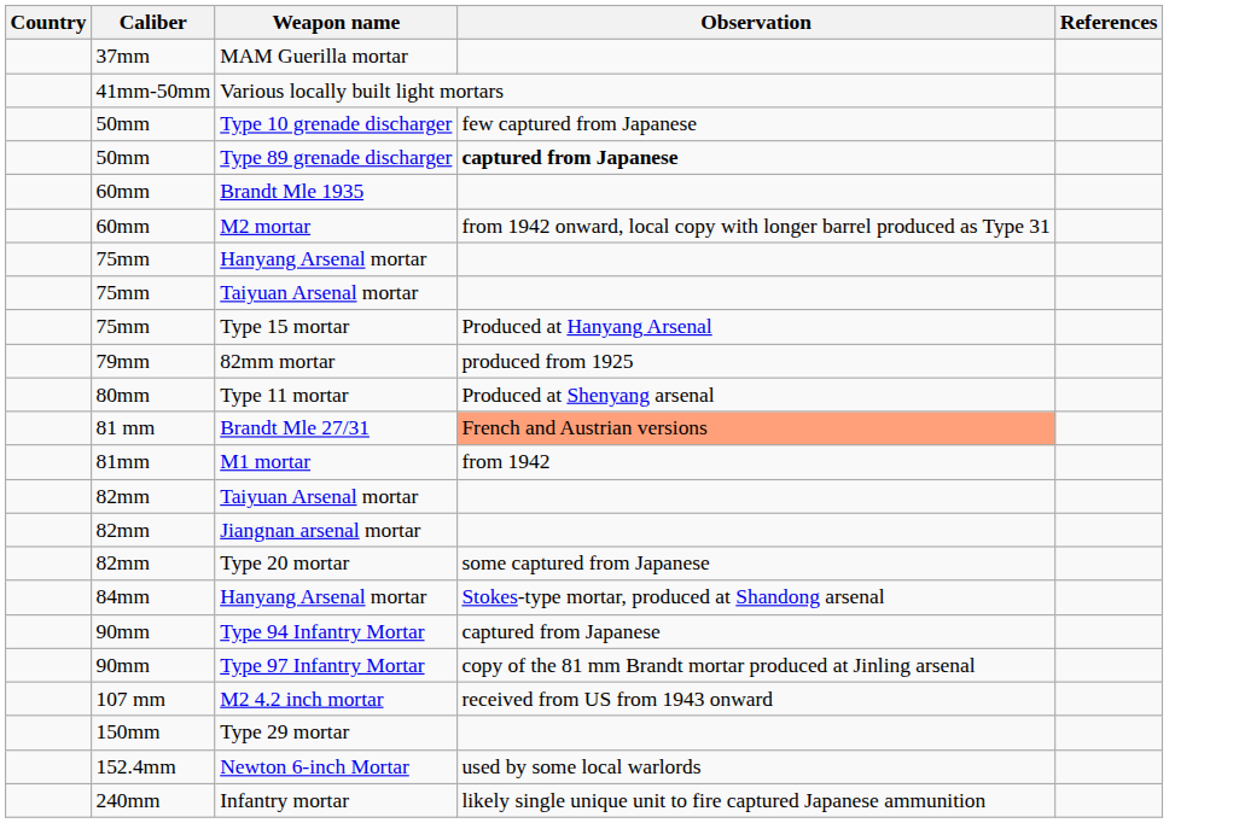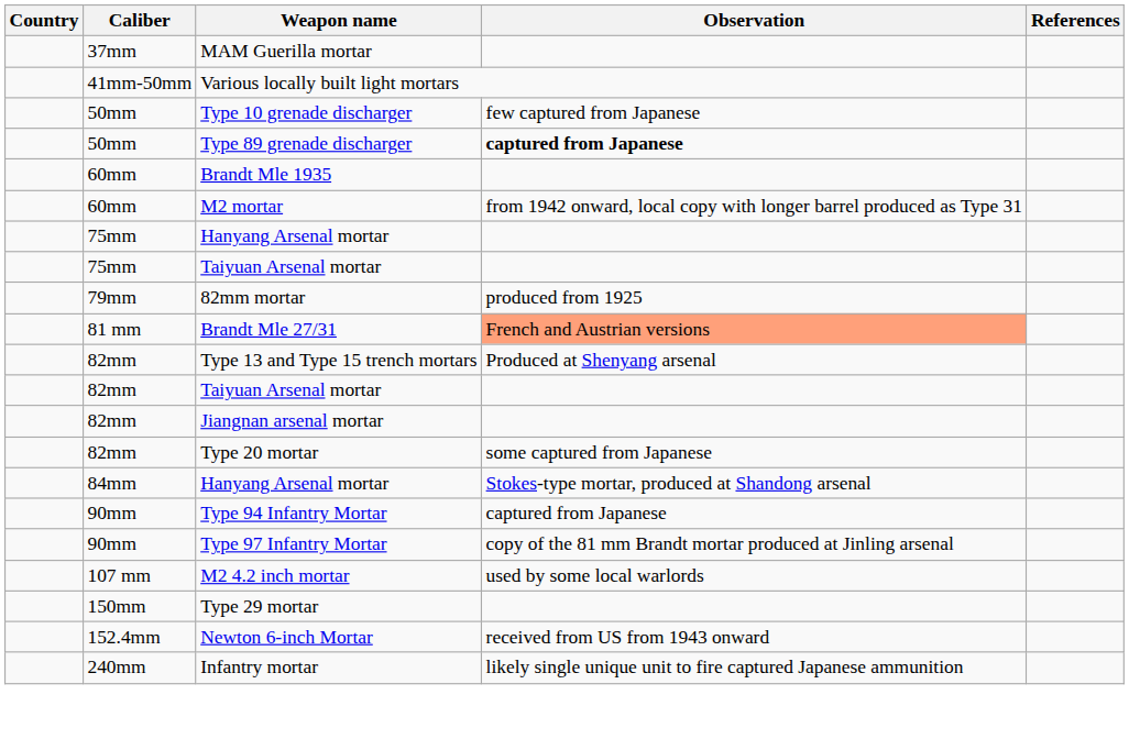 <table class="wikitable sortable" style="font-size:98%;">
 <tr>
 <th>Country</th>
 <th>Caliber</th>
 <th>Weapon name</th>
 <th>Observation</th>
 <th>References</th>
 </tr>
 <tr>
 <td></td>
 <td>37mm</td>
 <td>MAM Guerilla mortar</td>
 <td></td>
 <td></td>
 </tr>
 <tr>
 <td></td>
 <td>41mm-50mm</td>
 <td colspan="2">Various locally built light mortars</td>
 <td></td>
 </tr>
 <tr>
 <td></td>
 <td>50mm</td>
 <td><a href='#'>Type 10 grenade discharger</a></td>
 <td>few captured from Japanese</td>
 <td></td>
 </tr>
 <tr>
 <td></td>
 <td>50mm</td>
 <td><a href='#'>Type 89 grenade discharger</a></td>
 <td><strong>captured from Japanese</strong></td>
 <td></td>
 </tr>
 <tr>
 <td></td>
 <td>60mm</td>
 <td><a href='#'>Brandt Mle 1935</a></td>
 <td></td>
 <td></td>
 </tr>
 <tr>
 <td></td>
 <td>60mm</td>
 <td><a href='#'>M2 mortar</a></td>
 <td>from 1942 onward, local copy with longer barrel produced as Type 31</td>
 <td></td>
 </tr>
 <tr>
 <td></td>
 <td>75mm</td>
 <td><a href='#'>Hanyang Arsenal</a> mortar</td>
 <td></td>
 <td></td>
 </tr>
 <tr>
 <td></td>
 <td>75mm</td>
 <td><a href='#'>Taiyuan Arsenal</a> mortar</td>
 <td></td>
 <td></td>
 </tr>
 <tr>
 <td></td>
-<td>75mm</td>
-<td>Type 15 mortar</td>
-<td>Produced at <a href='#'>Hanyang Arsenal</a></td>
-<td></td>
-</tr>
-<tr>
-<td></td>
 <td>79mm</td>
 <td>82mm mortar </td>
 <td>produced from 1925</td>
-<td></td>
-</tr>
-<tr>
-<td></td>
-<td>80mm</td>
-<td>Type 11 mortar</td>
-<td>Produced at <a href='#'>Shenyang</a> arsenal</td>
 <td></td>
 </tr>
 <tr>
 <td></td>
 <td>81 mm</td>
 <td><a href='#'>Brandt Mle 27/31</a></td>
 <td style="background: lightsalmon;">French and Austrian versions</td>
 <td></td>
 </tr>
 <tr>
 <td></td>
-<td>81mm</td>
-<td><a href='#'>M1 mortar</a></td>
-<td>from 1942</td>
+<td>82mm</td>
+<td>Type 13 and Type 15 trench mortars</td>
+<td>Produced at <a href='#'>Shenyang</a> arsenal</td>
 <td></td>
 </tr>
 <tr>
 <td></td>
 <td>82mm</td>
 <td><a href='#'>Taiyuan Arsenal</a> mortar</td>
 <td></td>
 <td></td>
 </tr>
 <tr>
 <td></td>
 <td>82mm</td>
 <td><a href='#'>Jiangnan arsenal</a> mortar</td>
 <td></td>
 <td></td>
 </tr>
 <tr>
 <td></td>
 <td>82mm</td>
 <td>Type 20 mortar</td>
 <td>some captured from Japanese</td>
 <td></td>
 </tr>
 <tr>
 <td></td>
 <td>84mm</td>
 <td><a href='#'>Hanyang Arsenal</a> mortar</td>
 <td><a href='#'>Stokes</a>-type mortar, produced at <a href='#'>Shandong</a> arsenal</td>
 <td></td>
 </tr>
 <tr>
 <td></td>
 <td>90mm</td>
 <td><a href='#'>Type 94 Infantry Mortar</a></td>
 <td>captured from Japanese</td>
 <td></td>
 </tr>
 <tr>
 <td></td>
 <td>90mm</td>
 <td><a href='#'>Type 97 Infantry Mortar</a></td>
 <td>copy of the 81 mm Brandt mortar produced at Jinling arsenal</td>
 <td></td>
 </tr>
 <tr>
 <td></td>
 <td>107 mm</td>
 <td><a href='#'>M2 4.2 inch mortar</a></td>
-<td>received from US from 1943 onward</td>
+<td>used by some local warlords</td>
 <td></td>
 </tr>
 <tr>
 <td></td>
 <td>150mm</td>
 <td>Type 29 mortar</td>
 <td></td>
 <td></td>
 </tr>
 <tr>
 <td></td>
 <td>152.4mm</td>
 <td><a href='#'>Newton 6-inch Mortar</a></td>
-<td>used by some local warlords</td>
+<td>received from US from 1943 onward</td>
 <td></td>
 </tr>
 <tr>
 <td></td>
 <td>240mm</td>
 <td>Infantry mortar</td>
 <td>likely single unique unit to fire captured Japanese ammunition</td>
 <td></td>
 </tr>
 </table>
